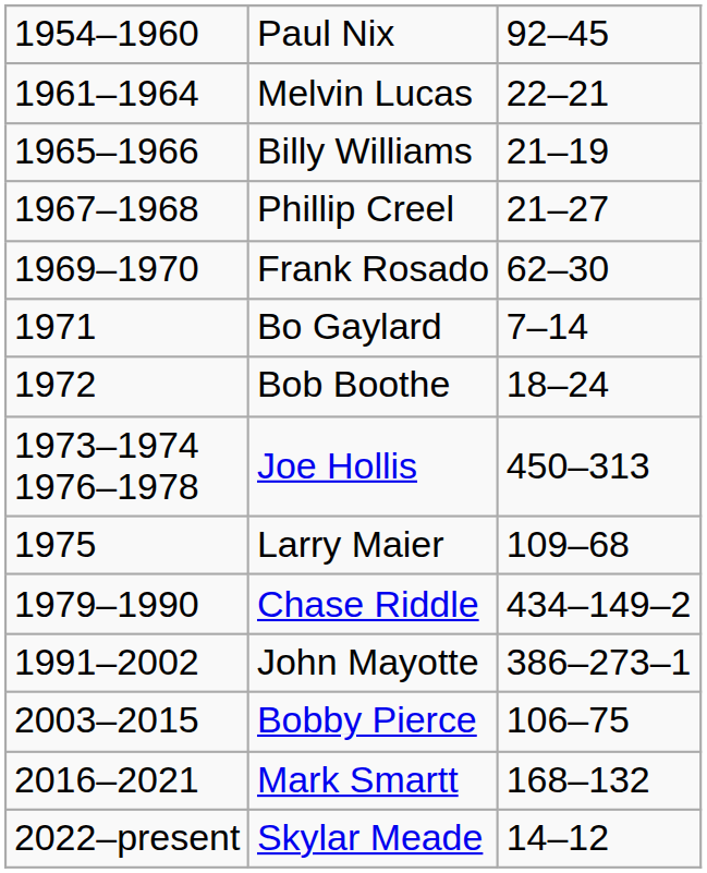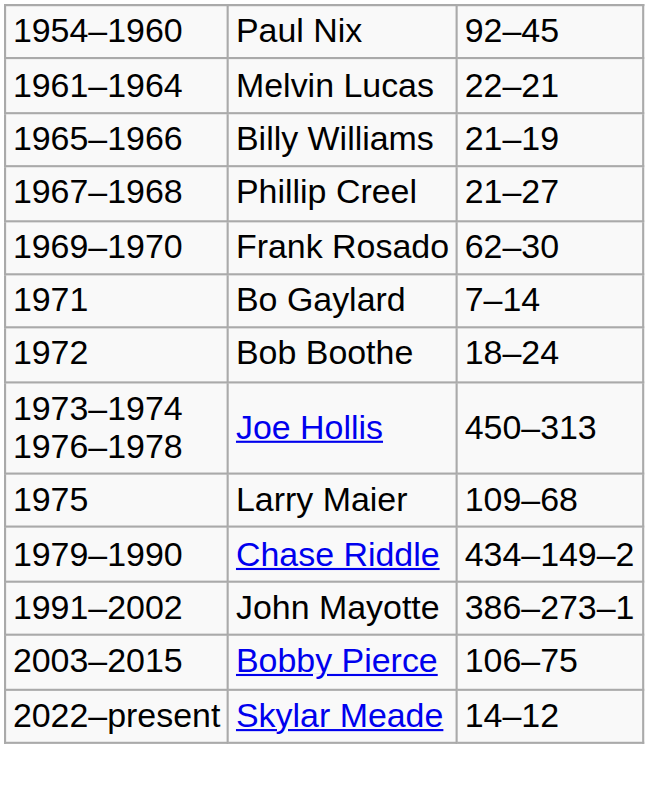 <table class="wikitable">
 <tr>
 </tr>
 <tr>
 <td>1954–1960</td>
 <td>Paul Nix</td>
 <td>92–45</td>
 </tr>
 <tr>
 <td>1961–1964</td>
 <td>Melvin Lucas</td>
 <td>22–21</td>
 </tr>
 <tr>
 <td>1965–1966</td>
 <td>Billy Williams</td>
 <td>21–19</td>
 </tr>
 <tr>
 <td>1967–1968</td>
 <td>Phillip Creel</td>
 <td>21–27</td>
 </tr>
 <tr>
 <td>1969–1970</td>
 <td>Frank Rosado</td>
 <td>62–30</td>
 </tr>
 <tr>
 <td>1971</td>
 <td>Bo Gaylard</td>
 <td>7–14</td>
 </tr>
 <tr>
 <td>1972</td>
 <td>Bob Boothe</td>
 <td>18–24</td>
 </tr>
 <tr>
 <td>1973–1974<br>1976–1978</td>
 <td><a href='#'>Joe Hollis</a></td>
 <td>450–313</td>
 </tr>
 <tr>
 <td>1975</td>
 <td>Larry Maier</td>
 <td>109–68</td>
 </tr>
 <tr>
 <td>1979–1990</td>
 <td><a href='#'>Chase Riddle</a></td>
 <td>434–149–2</td>
 </tr>
 <tr>
 <td>1991–2002</td>
 <td>John Mayotte</td>
 <td>386–273–1</td>
 </tr>
 <tr>
 <td>2003–2015</td>
 <td><a href='#'>Bobby Pierce</a></td>
 <td>106–75</td>
 </tr>
 <tr>
-<td>2016–2021</td>
-<td><a href='#'>Mark Smartt</a></td>
-<td>168–132</td>
-</tr>
-<tr>
 <td>2022–present</td>
 <td><a href='#'>Skylar Meade</a></td>
 <td>14–12</td>
 </tr>
 </table>
